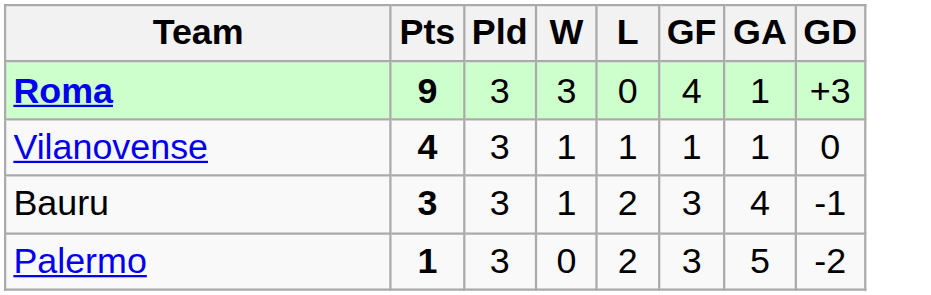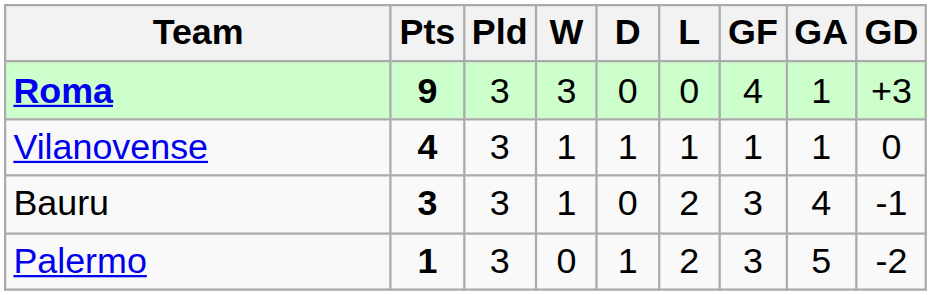 <table class=wikitable style="text-align:center">
 <tr>
 <th width=165>Team</th>
 <th width=20>Pts</th>
 <th width=20>Pld</th>
 <th width=20>W</th>
+<th width=20>D</th>
 <th width=20>L</th>
 <th width=20>GF</th>
 <th width=20>GA</th>
 <th width=20>GD</th>
 </tr>
 <tr style="background:#ccffcc">
 <td style="text-align:left"><strong> <a href='#'>Roma</a></strong></td>
 <td><strong>9</strong></td>
 <td>3</td>
 <td>3</td>
+<td>0</td>
 <td>0</td>
 <td>4</td>
 <td>1</td>
 <td>+3</td>
 </tr>
 <tr>
 <td style="text-align:left"> <a href='#'>Vilanovense</a></td>
 <td><strong>4</strong></td>
 <td>3</td>
 <td>1</td>
 <td>1</td>
 <td>1</td>
 <td>1</td>
+<td>1</td>
 <td>0</td>
 </tr>
 <tr>
 <td style="text-align:left"> Bauru</td>
 <td><strong>3</strong></td>
 <td>3</td>
 <td>1</td>
+<td>0</td>
 <td>2</td>
 <td>3</td>
 <td>4</td>
 <td>-1</td>
 </tr>
 <tr>
 <td style="text-align:left"> <a href='#'>Palermo</a></td>
 <td><strong>1</strong></td>
 <td>3</td>
 <td>0</td>
+<td>1</td>
 <td>2</td>
 <td>3</td>
 <td>5</td>
 <td>-2</td>
 </tr>
 </table>
